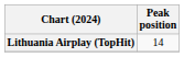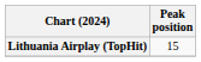 <table class="wikitable plainrowheaders" style="text-align:center">
 <tr>
 <th scope="col">Chart (2024)</th>
 <th scope="col">Peak<br>position</th>
 </tr>
 <tr>
 <th scope="row">Lithuania Airplay (TopHit)</th>
-<td>14</td>
+<td>15</td>
 </tr>
 <tr>
 </tr>
 </table>
